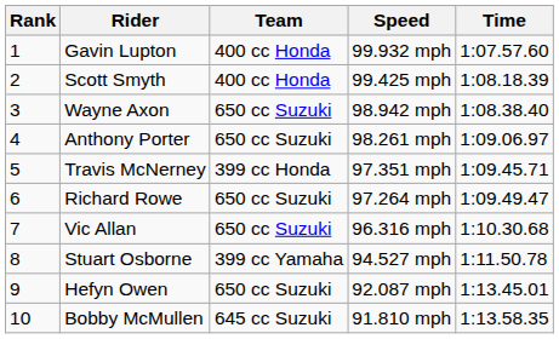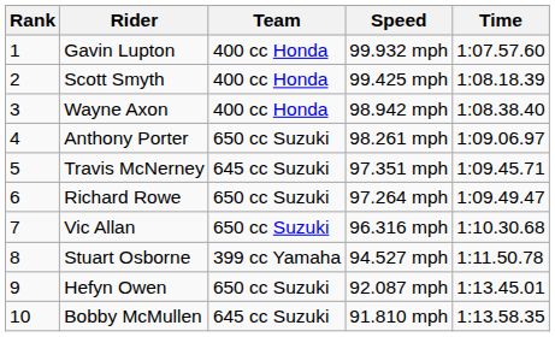 <table class="wikitable" style="font-size: 95%;">
 <tr style="background:#efefef;">
 <th>Rank</th>
 <th>Rider</th>
 <th>Team</th>
 <th>Speed</th>
 <th>Time</th>
 </tr>
 <tr>
 <td>1</td>
 <td> Gavin Lupton</td>
 <td>400 cc <a href='#'>Honda</a></td>
 <td>99.932 mph</td>
 <td>1:07.57.60</td>
 </tr>
 <tr>
 <td>2</td>
 <td>  Scott Smyth</td>
 <td>400 cc <a href='#'>Honda</a></td>
 <td>99.425 mph</td>
 <td>1:08.18.39</td>
 </tr>
 <tr>
 <td>3</td>
 <td> Wayne Axon</td>
-<td>650 cc <a href='#'>Suzuki</a></td>
+<td>400 cc <a href='#'>Honda</a></td>
 <td>98.942 mph</td>
 <td>1:08.38.40</td>
 </tr>
 <tr>
 <td>4</td>
 <td> Anthony Porter</td>
 <td>650 cc Suzuki</td>
 <td>98.261 mph</td>
 <td>1:09.06.97</td>
 </tr>
 <tr>
 <td>5</td>
 <td> Travis McNerney</td>
-<td>399 cc Honda</td>
+<td>645 cc Suzuki</td>
 <td>97.351 mph</td>
 <td>1:09.45.71</td>
 </tr>
 <tr>
 <td>6</td>
 <td> Richard Rowe</td>
 <td>650 cc Suzuki</td>
 <td>97.264 mph</td>
 <td>1:09.49.47</td>
 </tr>
 <tr>
 <td>7</td>
 <td> Vic Allan</td>
 <td>650 cc <a href='#'>Suzuki</a></td>
 <td>96.316 mph</td>
 <td>1:10.30.68</td>
 </tr>
 <tr>
 <td>8</td>
 <td> Stuart Osborne</td>
 <td>399 cc Yamaha</td>
 <td>94.527 mph</td>
 <td>1:11.50.78</td>
 </tr>
 <tr>
 <td>9</td>
 <td> Hefyn Owen</td>
 <td>650 cc Suzuki</td>
 <td>92.087 mph</td>
 <td>1:13.45.01</td>
 </tr>
 <tr>
 <td>10</td>
 <td> Bobby McMullen</td>
 <td>645 cc Suzuki</td>
 <td>91.810 mph</td>
 <td>1:13.58.35</td>
 </tr>
 </table>
